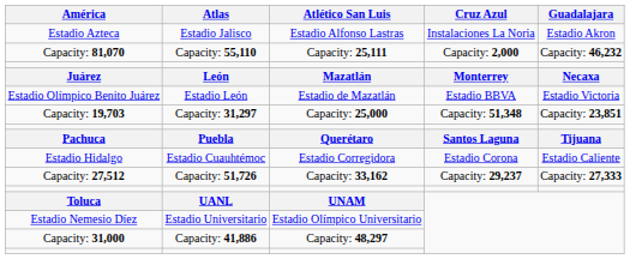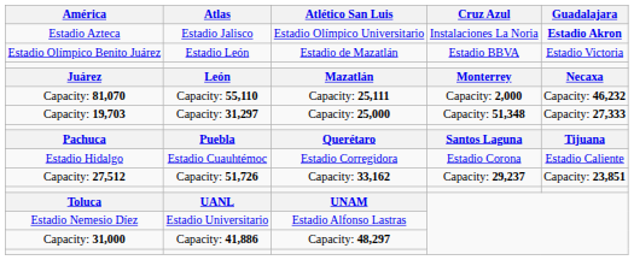 <table class="wikitable" style="text-align:center">
 <tr>
 <th><a href='#'>América</a></th>
 <th><a href='#'>Atlas</a></th>
 <th><a href='#'>Atlético San Luis</a></th>
 <th><a href='#'>Cruz Azul</a></th>
 <th><a href='#'>Guadalajara</a></th>
 </tr>
 <tr>
 <td><a href='#'>Estadio Azteca</a></td>
 <td><a href='#'>Estadio Jalisco</a></td>
-<td><a href='#'>Estadio Alfonso Lastras</a></td>
+<td><a href='#'>Estadio Olímpico Universitario</a></td>
 <td><a href='#'>Instalaciones La Noria</a></td>
-<td><a href='#'>Estadio Akron</a></td>
+<td><strong><a href='#'>Estadio Akron</a></strong></td>
 </tr>
 <tr>
-<td>Capacity: <strong>81,070</strong></td>
-<td>Capacity: <strong>55,110</strong></td>
-<td>Capacity: <strong>25,111</strong></td>
-<td>Capacity: <strong>2,000</strong></td>
-<td>Capacity: <strong>46,232</strong></td>
+<td><a href='#'>Estadio Olímpico Benito Juárez</a></td>
+<td><a href='#'>Estadio León</a></td>
+<td><a href='#'>Estadio de Mazatlán</a></td>
+<td><a href='#'>Estadio BBVA</a></td>
+<td><a href='#'>Estadio Victoria</a></td>
 </tr>
 <tr>
 <td></td>
 <td></td>
 <td></td>
 <td></td>
 <td></td>
 </tr>
 <tr>
 <th><a href='#'>Juárez</a></th>
 <th><a href='#'>León</a></th>
 <th><a href='#'>Mazatlán</a></th>
 <th><a href='#'>Monterrey</a></th>
 <th><a href='#'>Necaxa</a></th>
 </tr>
 <tr>
-<td><a href='#'>Estadio Olímpico Benito Juárez</a></td>
-<td><a href='#'>Estadio León</a></td>
-<td><a href='#'>Estadio de Mazatlán</a></td>
-<td><a href='#'>Estadio BBVA</a></td>
-<td><a href='#'>Estadio Victoria</a></td>
+<td>Capacity: <strong>81,070</strong></td>
+<td>Capacity: <strong>55,110</strong></td>
+<td>Capacity: <strong>25,111</strong></td>
+<td>Capacity: <strong>2,000</strong></td>
+<td>Capacity: <strong>46,232</strong></td>
 </tr>
 <tr>
 <td>Capacity: <strong>19,703</strong></td>
 <td>Capacity: <strong>31,297</strong></td>
 <td>Capacity: <strong>25,000</strong></td>
 <td>Capacity: <strong>51,348</strong></td>
-<td>Capacity: <strong>23,851</strong></td>
+<td>Capacity: <strong>27,333</strong></td>
 </tr>
 <tr>
 <td></td>
 <td></td>
 <td></td>
 <td></td>
 <td></td>
 </tr>
 <tr>
 <th><a href='#'>Pachuca</a></th>
 <th><a href='#'>Puebla</a></th>
 <th><a href='#'>Querétaro</a></th>
 <th><a href='#'>Santos Laguna</a></th>
 <th><a href='#'>Tijuana</a></th>
 </tr>
 <tr>
 <td><a href='#'>Estadio Hidalgo</a></td>
 <td><a href='#'>Estadio Cuauhtémoc</a></td>
 <td><a href='#'>Estadio Corregidora</a></td>
 <td><a href='#'>Estadio Corona</a></td>
 <td><a href='#'>Estadio Caliente</a></td>
 </tr>
 <tr>
 <td>Capacity: <strong>27,512</strong></td>
 <td>Capacity: <strong>51,726</strong></td>
 <td>Capacity: <strong>33,162</strong></td>
 <td>Capacity: <strong>29,237</strong></td>
-<td>Capacity: <strong>27,333</strong></td>
+<td>Capacity: <strong>23,851</strong></td>
 </tr>
 <tr>
 <td></td>
 <td></td>
 <td></td>
 <td></td>
 <td></td>
 </tr>
 <tr>
 <th><a href='#'>Toluca</a></th>
 <th><a href='#'>UANL</a></th>
 <th><a href='#'>UNAM</a></th>
 </tr>
 <tr>
 <td><a href='#'>Estadio Nemesio Díez</a></td>
 <td><a href='#'>Estadio Universitario</a></td>
-<td><a href='#'>Estadio Olímpico Universitario</a></td>
+<td><a href='#'>Estadio Alfonso Lastras</a></td>
 </tr>
 <tr>
 <td>Capacity: <strong>31,000</strong></td>
 <td>Capacity: <strong>41,886</strong></td>
 <td>Capacity: <strong>48,297</strong></td>
 </tr>
 <tr>
 <td></td>
 <td></td>
 <td></td>
 </tr>
 </table>
